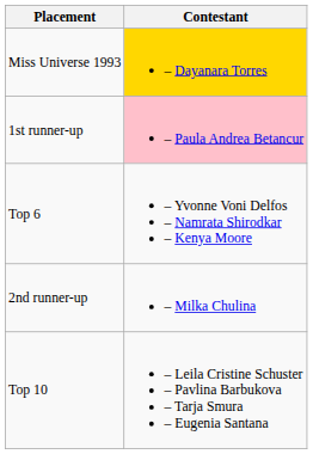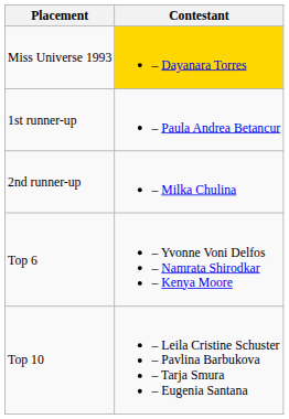 <table class="wikitable sortable" style="font-size:95%;">
 <tr>
 <th>Placement</th>
 <th>Contestant</th>
 </tr>
 <tr>
 <td>Miss Universe 1993</td>
 <td style="background: gold;"><br><ul><li> – <a href='#'>Dayanara Torres</a></li></ul></td>
 </tr>
 <tr>
 <td>1st runner-up</td>
-<td style="background: pink;"><br><ul><li> – <a href='#'>Paula Andrea Betancur</a></li></ul></td>
+<td><br><ul><li> – <a href='#'>Paula Andrea Betancur</a></li></ul></td>
+</tr>
+<tr>
+<td>2nd runner-up</td>
+<td><br><ul><li> – <a href='#'>Milka Chulina</a></li></ul></td>
 </tr>
 <tr>
 <td>Top 6</td>
 <td><br><ul><li> – Yvonne Voni Delfos</li><li> – <a href='#'>Namrata Shirodkar</a></li><li> – <a href='#'>Kenya Moore</a></li></ul></td>
 </tr>
 <tr>
-<td>2nd runner-up</td>
-<td><br><ul><li> – <a href='#'>Milka Chulina</a></li></ul></td>
-</tr>
-<tr>
 <td>Top 10</td>
 <td><br><ul><li> – Leila Cristine Schuster</li><li> – Pavlina Barbukova</li><li> – Tarja Smura</li><li> – Eugenia Santana</li></ul></td>
 </tr>
 </table>
